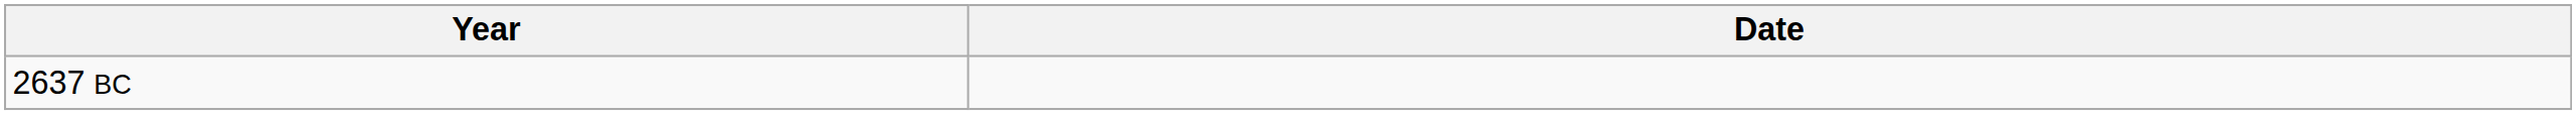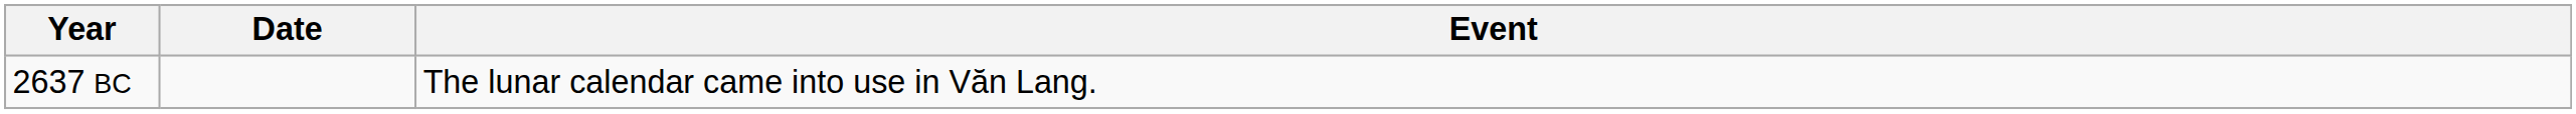 <table class="wikitable" width="100%">
 <tr>
 <th style="width:6%">Year</th>
 <th style="width:10%">Date</th>
+<th>Event</th>
 </tr>
 <tr>
 <td>2637 <small>BC</small></td>
 <td></td>
+<td>The lunar calendar came into use in Văn Lang.</td>
 </tr>
 </table>
